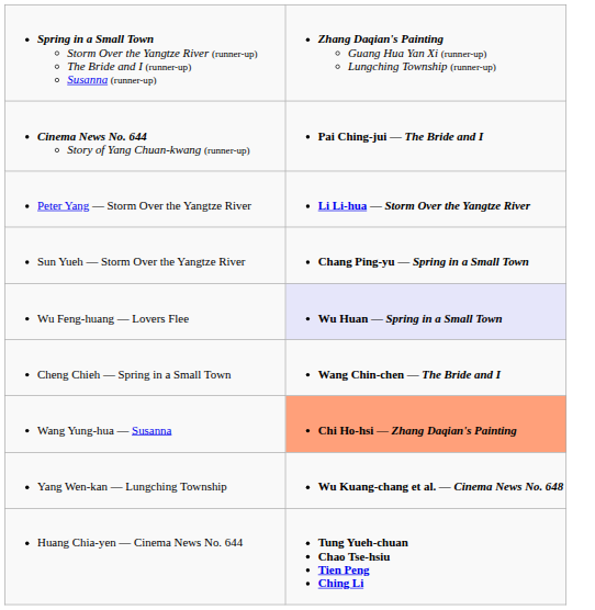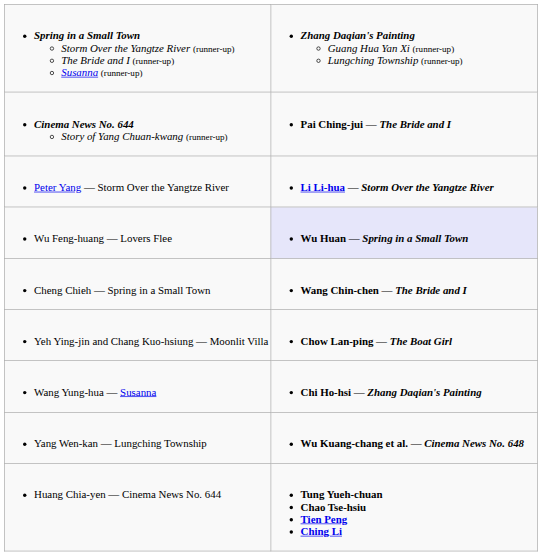 <table class=wikitable>
 <tr>
 <td valign="top" width="50%"><br><ul><li><strong><em>Spring in a Small Town</em></strong><ul><li><em>Storm Over the Yangtze River</em> <small>(runner-up)</small></li><li><em>The Bride and I</em> <small>(runner-up)</small></li><li><em><a href='#'>Susanna</a></em> <small>(runner-up)</small></li></ul></li></ul></td>
 <td valign="top" width="50%"><br><ul><li><strong><em>Zhang Daqian's Painting</em></strong><ul><li><em>Guang Hua Yan Xi</em> <small>(runner-up)</small></li><li><em>Lungching Township</em> <small>(runner-up)</small></li></ul></li></ul></td>
 </tr>
 <tr>
 <td valign="top" width="50%"><br><ul><li><strong><em>Cinema News No. 644</em></strong><ul><li><em>Story of Yang Chuan-kwang</em> <small>(runner-up)</small></li></ul></li></ul></td>
 <td valign="top" width="50%"><br><ul><li><strong>Pai Ching-jui — <em>The Bride and I<strong><em></li></ul></td>
 </tr>
 <tr>
 <td valign="top" width="50%"><br><ul><li></strong><a href='#'>Peter Yang</a> — </em>Storm Over the Yangtze River</em></strong></li></ul></td>
 <td valign="top" width="50%"><br><ul><li><strong><a href='#'>Li Li-hua</a> — <em>Storm Over the Yangtze River<strong><em></li></ul></td>
 </tr>
 <tr>
-<td valign="top" width="50%"><br><ul><li></strong>Sun Yueh — </em>Storm Over the Yangtze River</em></strong></li></ul></td>
-<td valign="top" width="50%"><br><ul><li><strong>Chang Ping-yu — <em>Spring in a Small Town<strong><em></li></ul></td>
-</tr>
-<tr>
 <td valign="top" width="50%"><br><ul><li></strong>Wu Feng-huang  — </em>Lovers Flee</em></strong></li></ul></td>
 <td valign="top" width="50%" style="background: lavender;"><br><ul><li><strong>Wu Huan — <em>Spring in a Small Town<strong><em></li></ul></td>
 </tr>
 <tr>
 <td valign="top" width="50%"><br><ul><li></strong>Cheng Chieh — </em> Spring in a Small Town</em></strong></li></ul></td>
 <td valign="top" width="50%"><br><ul><li><strong>Wang Chin-chen — <em>The Bride and I<strong><em></li></ul></td>
 </tr>
 <tr>
+<td valign="top" width="50%"><br><ul><li></strong>Yeh Ying-jin and Chang Kuo-hsiung — </em>Moonlit Villa</em></strong></li></ul></td>
+<td valign="top" width="50%"><br><ul><li><strong>Chow Lan-ping — <em>The Boat Girl<strong><em></li></ul></td>
+</tr>
+<tr>
 <td valign="top" width="50%"><br><ul><li></strong>Wang Yung-hua — </em><a href='#'>Susanna</a></em></strong></li></ul></td>
-<td valign="top" width="50%" style="background: lightsalmon;"><br><ul><li><strong>Chi Ho-hsi — <em>Zhang Daqian's Painting<strong><em></li></ul></td>
+<td valign="top" width="50%"><br><ul><li><strong>Chi Ho-hsi — <em>Zhang Daqian's Painting<strong><em></li></ul></td>
 </tr>
 <tr>
 <td valign="top" width="50%"><br><ul><li></strong>Yang Wen-kan — </em>Lungching Township</em></strong></li></ul></td>
 <td valign="top" width="50%"><br><ul><li><strong>Wu Kuang-chang et al.  — <em>Cinema News No. 648<strong><em></li></ul></td>
 </tr>
 <tr>
 <td valign="top" width="50%"><br><ul><li></strong>Huang Chia-yen  — </em>Cinema News No. 644</em></strong></li></ul></td>
 <td valign="top" width="50%"><br><ul><li><strong>Tung Yueh-chuan</strong></li><li><strong>Chao Tse-hsiu</strong></li><li><strong><a href='#'>Tien Peng</a></strong></li><li><strong><a href='#'>Ching Li</a></strong></li></ul></td>
 </tr>
 </table>
